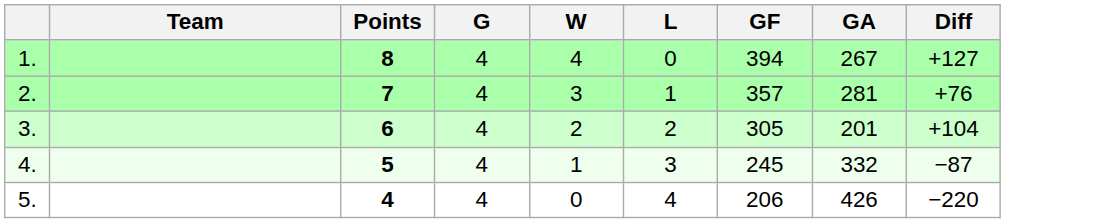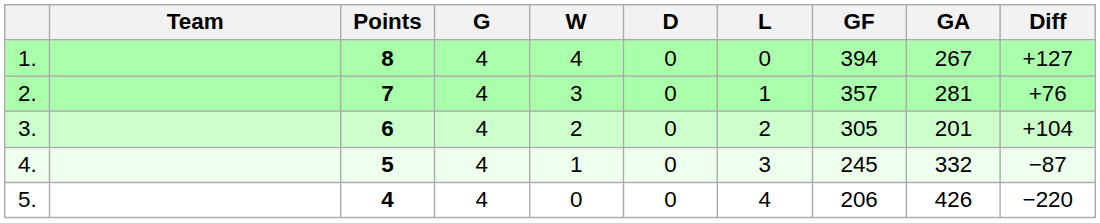 <table class=wikitable style="text-align:center">
 <tr bgcolor="#DCDCDC">
 <th width="25"></th>
 <th width="200">Team</th>
 <th width="60">Points</th>
 <th width="60">G</th>
 <th width="60">W</th>
+<th width="60">D</th>
 <th width="60">L</th>
 <th width="60">GF</th>
 <th width="60">GA</th>
 <th width="60">Diff</th>
 </tr>
 <tr bgcolor=#AAFFAA>
 <td>1.</td>
 <td align=left></td>
 <td><strong>8</strong></td>
 <td>4</td>
 <td>4</td>
 <td>0</td>
+<td>0</td>
 <td>394</td>
 <td>267</td>
 <td>+127</td>
 </tr>
 <tr bgcolor=#AAFFAA>
 <td>2.</td>
 <td align=left></td>
 <td><strong>7</strong></td>
 <td>4</td>
 <td>3</td>
+<td>0</td>
 <td>1</td>
 <td>357</td>
 <td>281</td>
 <td>+76</td>
 </tr>
 <tr bgcolor=#CCFFCC>
 <td>3.</td>
 <td align=left></td>
 <td><strong>6</strong></td>
 <td>4</td>
 <td>2</td>
+<td>0</td>
 <td>2</td>
 <td>305</td>
 <td>201</td>
 <td>+104</td>
 </tr>
 <tr bgcolor=#EEFFEE>
 <td>4.</td>
 <td align=left></td>
 <td><strong>5</strong></td>
 <td>4</td>
 <td>1</td>
+<td>0</td>
 <td>3</td>
 <td>245</td>
 <td>332</td>
 <td>−87</td>
 </tr>
 <tr bgcolor=#FFFFFF>
 <td>5.</td>
 <td align=left></td>
 <td><strong>4</strong></td>
 <td>4</td>
 <td>0</td>
+<td>0</td>
 <td>4</td>
 <td>206</td>
 <td>426</td>
 <td>−220</td>
 </tr>
 </table>
